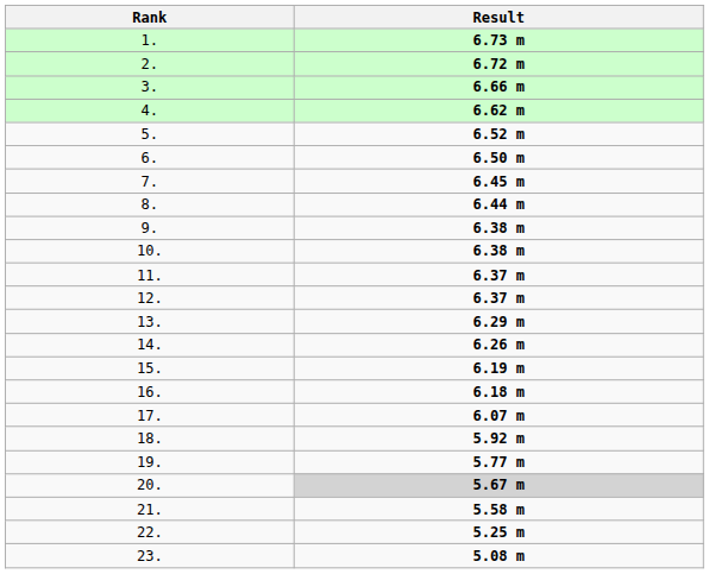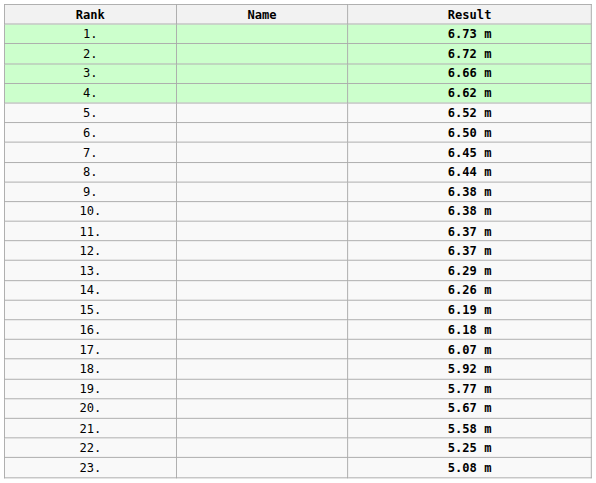 <table class="wikitable sortable"  width=50%>
 <tr>
 <th>Rank</th>
+<th>Name</th>
 <th>Result</th>
 </tr>
 <tr style="background:#ccffcc;">
 <td align="center">1.</td>
+<td></td>
 <td align="center"><strong>6.73 m</strong></td>
 </tr>
 <tr style="background:#ccffcc;">
 <td align="center">2.</td>
+<td></td>
 <td align="center"><strong>6.72 m</strong></td>
 </tr>
 <tr style="background:#ccffcc;">
 <td align="center">3.</td>
+<td></td>
 <td align="center"><strong>6.66 m</strong></td>
 </tr>
 <tr style="background:#ccffcc;">
 <td align="center">4.</td>
+<td></td>
 <td align="center"><strong>6.62 m</strong></td>
 </tr>
 <tr>
 <td align="center">5.</td>
+<td></td>
 <td align="center"><strong>6.52 m</strong></td>
 </tr>
 <tr>
 <td align="center">6.</td>
+<td></td>
 <td align="center"><strong>6.50 m</strong></td>
 </tr>
 <tr>
 <td align="center">7.</td>
+<td></td>
 <td align="center"><strong>6.45 m</strong></td>
 </tr>
 <tr>
 <td align="center">8.</td>
+<td></td>
 <td align="center"><strong>6.44 m</strong></td>
 </tr>
 <tr>
 <td align="center">9.</td>
+<td></td>
 <td align="center"><strong>6.38 m</strong></td>
 </tr>
 <tr>
 <td align="center">10.</td>
+<td></td>
 <td align="center"><strong>6.38 m</strong></td>
 </tr>
 <tr>
 <td align="center">11.</td>
+<td></td>
 <td align="center"><strong>6.37 m</strong></td>
 </tr>
 <tr>
 <td align="center">12.</td>
+<td></td>
 <td align="center"><strong>6.37 m</strong></td>
 </tr>
 <tr>
 <td align="center">13.</td>
+<td></td>
 <td align="center"><strong>6.29 m</strong></td>
 </tr>
 <tr>
 <td align="center">14.</td>
+<td></td>
 <td align="center"><strong>6.26 m</strong></td>
 </tr>
 <tr>
 <td align="center">15.</td>
+<td></td>
 <td align="center"><strong>6.19 m</strong></td>
 </tr>
 <tr>
 <td align="center">16.</td>
+<td></td>
 <td align="center"><strong>6.18 m</strong></td>
 </tr>
 <tr>
 <td align="center">17.</td>
+<td></td>
 <td align="center"><strong>6.07 m</strong></td>
 </tr>
 <tr>
 <td align="center">18.</td>
+<td></td>
 <td align="center"><strong>5.92 m</strong></td>
 </tr>
 <tr>
 <td align="center">19.</td>
+<td></td>
 <td align="center"><strong>5.77 m</strong></td>
 </tr>
 <tr>
 <td align="center">20.</td>
-<td align="center" style="background: lightgrey;"><strong>5.67 m</strong></td>
+<td></td>
+<td align="center"><strong>5.67 m</strong></td>
 </tr>
 <tr>
 <td align="center">21.</td>
+<td></td>
 <td align="center"><strong>5.58 m</strong></td>
 </tr>
 <tr>
 <td align="center">22.</td>
+<td></td>
 <td align="center"><strong>5.25 m</strong></td>
 </tr>
 <tr>
 <td align="center">23.</td>
+<td></td>
 <td align="center"><strong>5.08 m</strong></td>
 </tr>
 </table>
